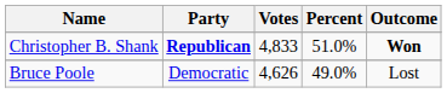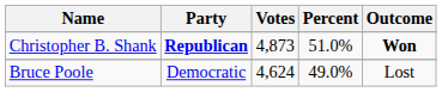 <table class=wikitable style="text-align:center">
 <tr>
 <th>Name</th>
 <th>Party</th>
 <th>Votes</th>
 <th>Percent</th>
 <th>Outcome</th>
 </tr>
 <tr>
 </tr>
 <tr>
 <td align=left><a href='#'>Christopher B. Shank</a></td>
 <td><strong><a href='#'>Republican</a></strong></td>
-<td>4,833</td>
+<td>4,873</td>
 <td>51.0%</td>
 <td><strong>Won</strong></td>
 </tr>
 <tr>
 </tr>
 <tr>
 <td align=left><a href='#'>Bruce Poole</a></td>
 <td><a href='#'>Democratic</a></td>
-<td>4,626</td>
+<td>4,624</td>
 <td>49.0%</td>
 <td>Lost</td>
 </tr>
 </table>
